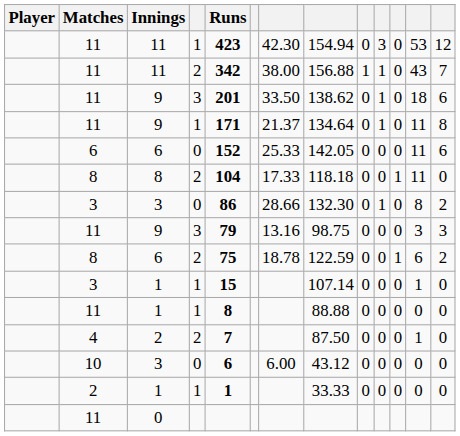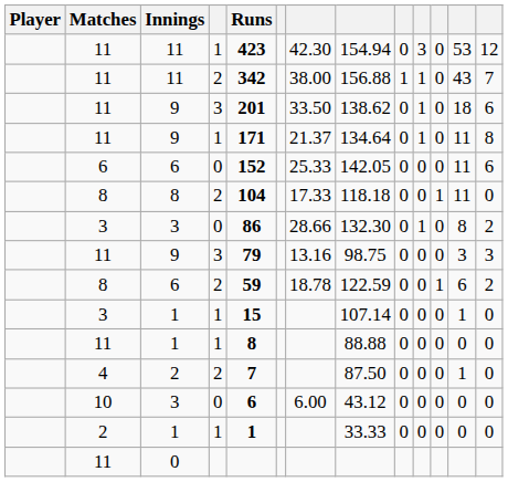 <table class="wikitable sortable" style="text-align:center">
 <tr>
 <th>Player</th>
 <th>Matches</th>
 <th>Innings</th>
 <th></th>
 <th>Runs</th>
 <th></th>
 <th></th>
 <th></th>
 <th></th>
 <th></th>
 <th></th>
 <th></th>
 <th></th>
 </tr>
 <tr>
 <td align="left"></td>
 <td>11</td>
 <td>11</td>
 <td>1</td>
 <td><strong>423</strong></td>
 <td></td>
 <td>42.30</td>
 <td>154.94</td>
 <td>0</td>
 <td>3</td>
 <td>0</td>
 <td>53</td>
 <td>12</td>
 </tr>
 <tr>
 <td align="left"></td>
 <td>11</td>
 <td>11</td>
 <td>2</td>
 <td><strong>342</strong></td>
 <td></td>
 <td>38.00</td>
 <td>156.88</td>
 <td>1</td>
 <td>1</td>
 <td>0</td>
 <td>43</td>
 <td>7</td>
 </tr>
 <tr>
 <td align="left"></td>
 <td>11</td>
 <td>9</td>
 <td>3</td>
 <td><strong>201</strong></td>
 <td></td>
 <td>33.50</td>
 <td>138.62</td>
 <td>0</td>
 <td>1</td>
 <td>0</td>
 <td>18</td>
 <td>6</td>
 </tr>
 <tr>
 <td align="left"></td>
 <td>11</td>
 <td>9</td>
 <td>1</td>
 <td><strong>171</strong></td>
 <td></td>
 <td>21.37</td>
 <td>134.64</td>
 <td>0</td>
 <td>1</td>
 <td>0</td>
 <td>11</td>
 <td>8</td>
 </tr>
 <tr>
 <td align="left"></td>
 <td>6</td>
 <td>6</td>
 <td>0</td>
 <td><strong>152</strong></td>
 <td></td>
 <td>25.33</td>
 <td>142.05</td>
 <td>0</td>
 <td>0</td>
 <td>0</td>
 <td>11</td>
 <td>6</td>
 </tr>
 <tr>
 <td align="left"></td>
 <td>8</td>
 <td>8</td>
 <td>2</td>
 <td><strong>104</strong></td>
 <td></td>
 <td>17.33</td>
 <td>118.18</td>
 <td>0</td>
 <td>0</td>
 <td>1</td>
 <td>11</td>
 <td>0</td>
 </tr>
 <tr>
 <td align="left"></td>
 <td>3</td>
 <td>3</td>
 <td>0</td>
 <td><strong>86</strong></td>
 <td></td>
 <td>28.66</td>
 <td>132.30</td>
 <td>0</td>
 <td>1</td>
 <td>0</td>
 <td>8</td>
 <td>2</td>
 </tr>
 <tr>
 <td align="left"></td>
 <td>11</td>
 <td>9</td>
 <td>3</td>
 <td><strong>79</strong></td>
 <td></td>
 <td>13.16</td>
 <td>98.75</td>
 <td>0</td>
 <td>0</td>
 <td>0</td>
 <td>3</td>
 <td>3</td>
 </tr>
 <tr>
 <td align="left"></td>
 <td>8</td>
 <td>6</td>
 <td>2</td>
-<td><strong>75</strong></td>
+<td><strong>59</strong></td>
 <td></td>
 <td>18.78</td>
 <td>122.59</td>
 <td>0</td>
 <td>0</td>
 <td>1</td>
 <td>6</td>
 <td>2</td>
 </tr>
 <tr>
 <td align="left"></td>
 <td>3</td>
 <td>1</td>
 <td>1</td>
 <td><strong>15</strong></td>
 <td></td>
 <td></td>
 <td>107.14</td>
 <td>0</td>
 <td>0</td>
 <td>0</td>
 <td>1</td>
 <td>0</td>
 </tr>
 <tr>
 <td align="left"></td>
 <td>11</td>
 <td>1</td>
 <td>1</td>
 <td><strong>8</strong></td>
 <td></td>
 <td></td>
 <td>88.88</td>
 <td>0</td>
 <td>0</td>
 <td>0</td>
 <td>0</td>
 <td>0</td>
 </tr>
 <tr>
 <td align="left"></td>
 <td>4</td>
 <td>2</td>
 <td>2</td>
 <td><strong>7</strong></td>
 <td></td>
 <td></td>
 <td>87.50</td>
 <td>0</td>
 <td>0</td>
 <td>0</td>
 <td>1</td>
 <td>0</td>
 </tr>
 <tr>
 <td align="left"></td>
 <td>10</td>
 <td>3</td>
 <td>0</td>
 <td><strong>6</strong></td>
 <td></td>
 <td>6.00</td>
 <td>43.12</td>
 <td>0</td>
 <td>0</td>
 <td>0</td>
 <td>0</td>
 <td>0</td>
 </tr>
 <tr>
 <td align="left"></td>
 <td>2</td>
 <td>1</td>
 <td>1</td>
 <td><strong>1</strong></td>
 <td></td>
 <td></td>
 <td>33.33</td>
 <td>0</td>
 <td>0</td>
 <td>0</td>
 <td>0</td>
 <td>0</td>
 </tr>
 <tr>
 <td align="left"></td>
 <td>11</td>
 <td>0</td>
 <td></td>
 <td><strong></strong></td>
 <td></td>
 <td></td>
 <td></td>
 <td></td>
 <td></td>
 <td></td>
 <td></td>
 <td></td>
 </tr>
 </table>
